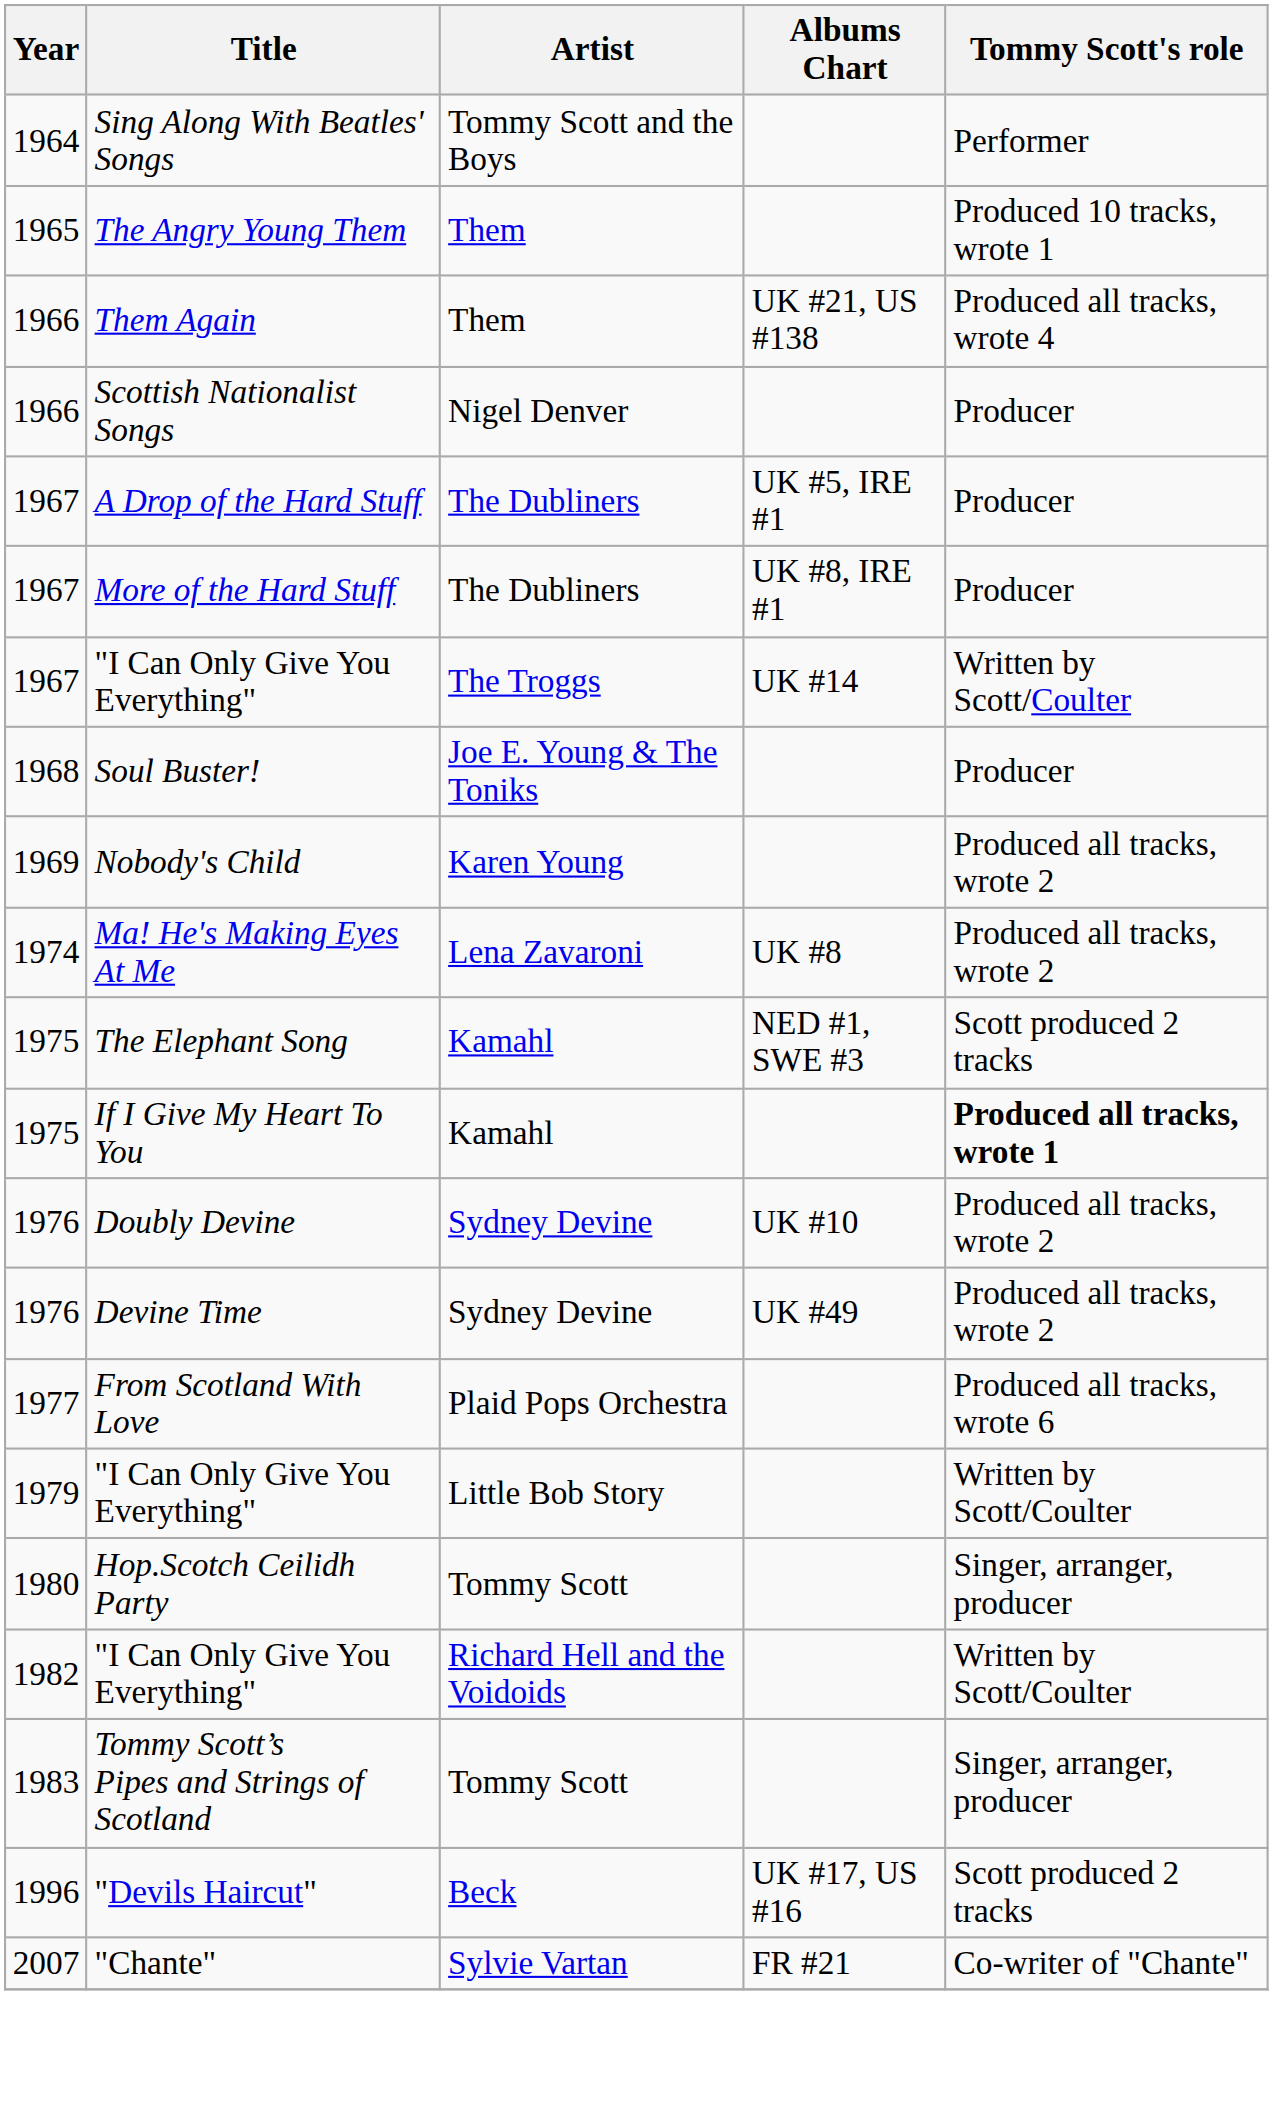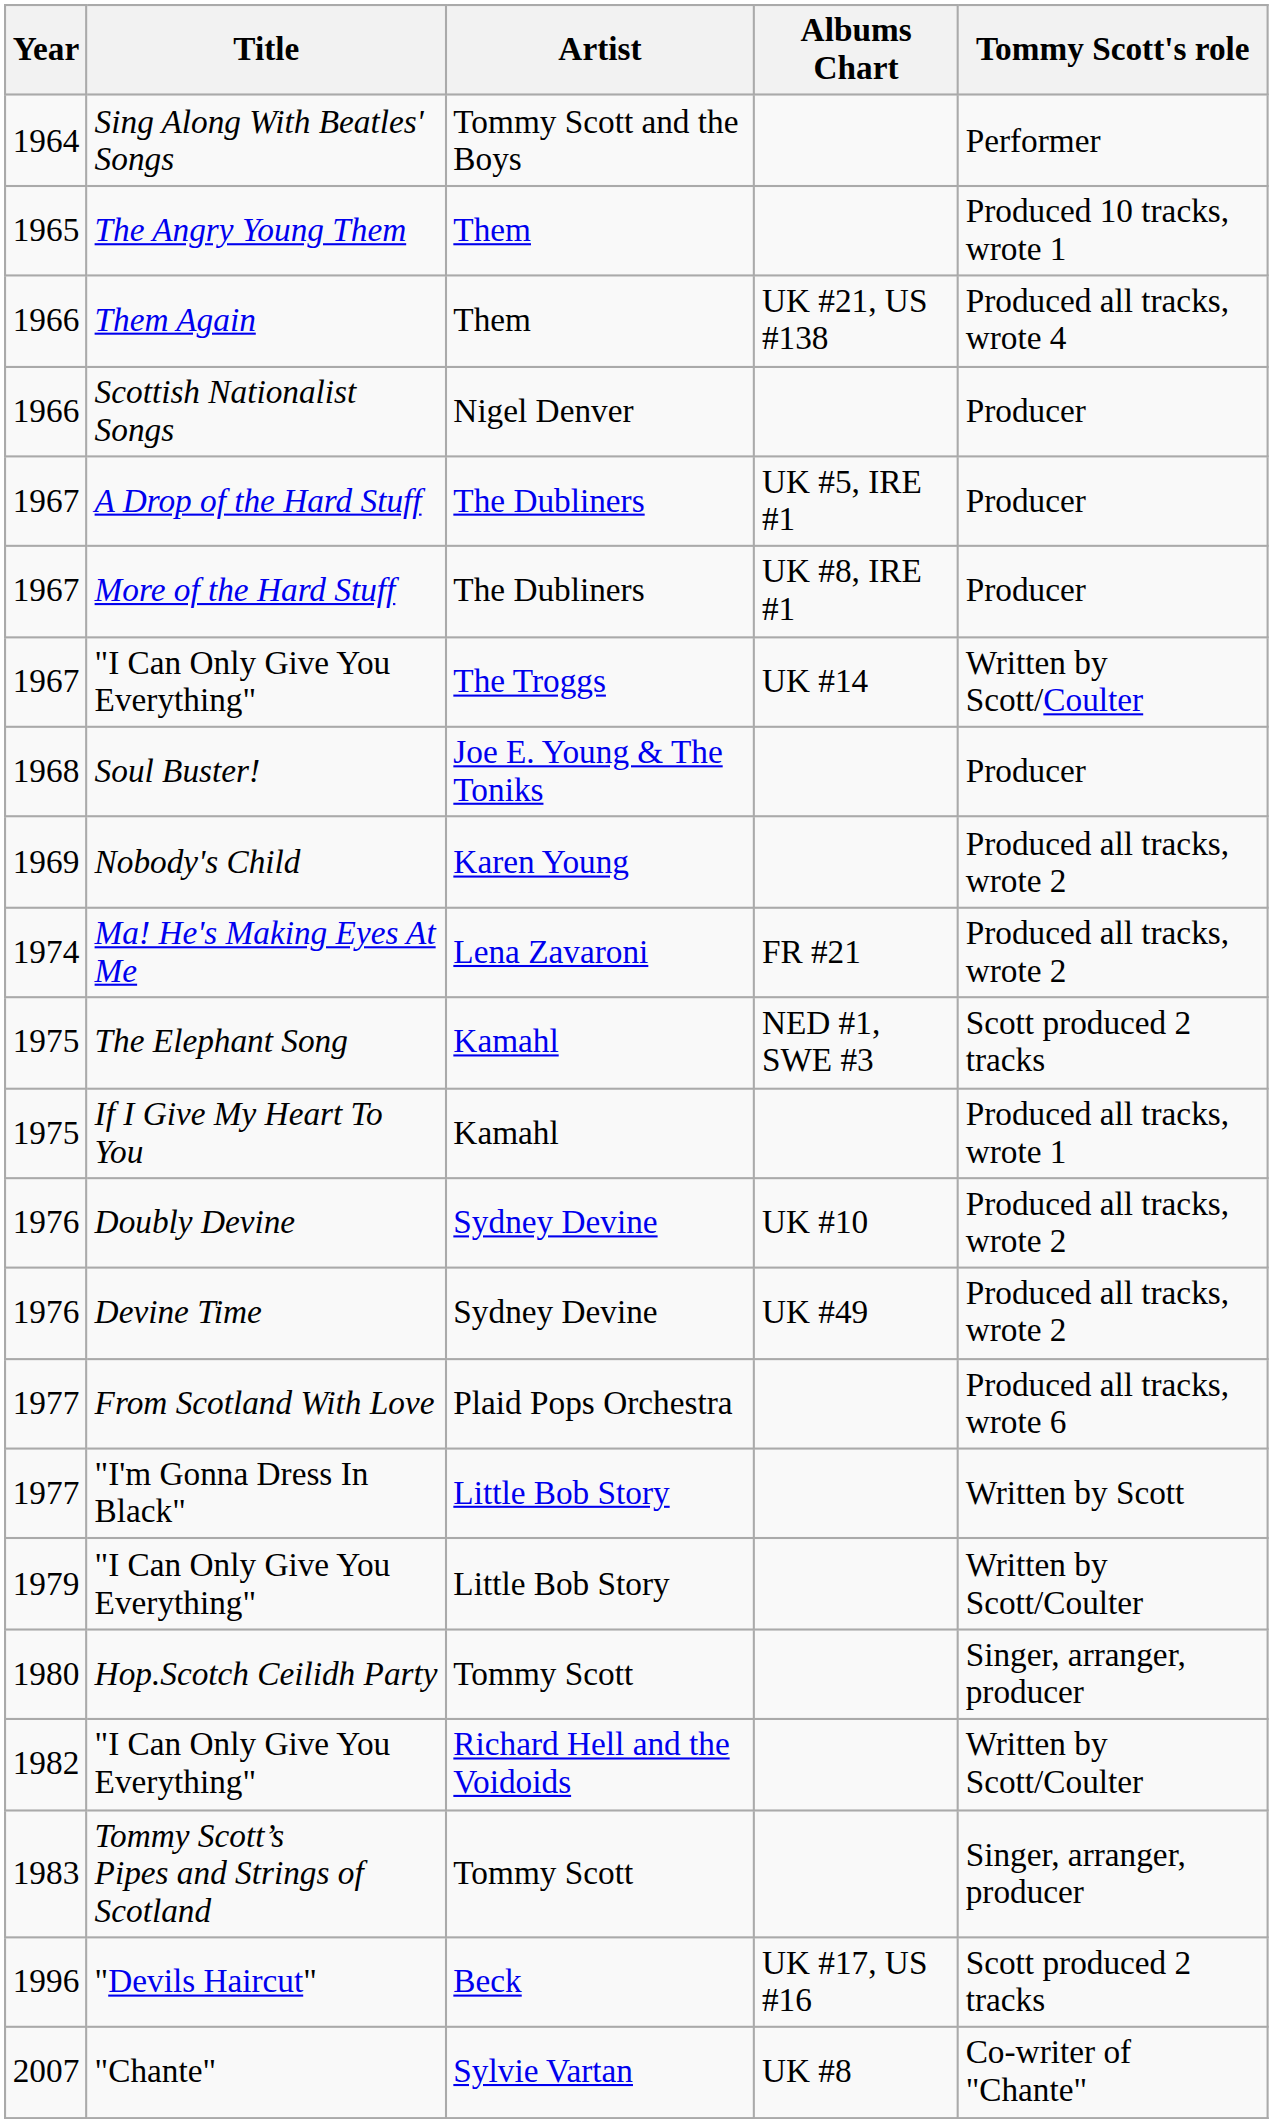 <table class="wikitable">
 <tr>
 <th>Year</th>
 <th>Title</th>
 <th>Artist</th>
 <th>Albums Chart</th>
 <th>Tommy Scott's role</th>
 </tr>
 <tr>
 <td>1964</td>
 <td><em>Sing Along With Beatles' Songs</em></td>
 <td>Tommy Scott and the Boys</td>
 <td></td>
 <td>Performer</td>
 </tr>
 <tr>
 <td>1965</td>
 <td><em><a href='#'>The Angry Young Them</a></em></td>
 <td><a href='#'>Them</a></td>
 <td></td>
 <td>Produced 10 tracks, wrote 1</td>
 </tr>
 <tr>
 <td>1966</td>
 <td><em><a href='#'>Them Again</a></em></td>
 <td>Them</td>
 <td>UK #21, US #138</td>
 <td>Produced all tracks, wrote 4</td>
 </tr>
 <tr>
 <td>1966</td>
 <td><em>Scottish Nationalist Songs</em></td>
 <td>Nigel Denver</td>
 <td></td>
 <td>Producer</td>
 </tr>
 <tr>
 <td>1967</td>
 <td><em><a href='#'>A Drop of the Hard Stuff</a></em></td>
 <td><a href='#'>The Dubliners</a></td>
 <td>UK #5, IRE #1</td>
 <td>Producer</td>
 </tr>
 <tr>
 <td>1967</td>
 <td><em><a href='#'>More of the Hard Stuff</a></em></td>
 <td>The Dubliners</td>
 <td>UK #8, IRE #1</td>
 <td>Producer</td>
 </tr>
 <tr>
 <td>1967</td>
 <td>"I Can Only Give You Everything"<br></td>
 <td><a href='#'>The Troggs</a></td>
 <td>UK #14</td>
 <td>Written by Scott/<a href='#'>Coulter</a></td>
 </tr>
 <tr>
 <td>1968</td>
 <td><em>Soul Buster!</em></td>
 <td><a href='#'>Joe E. Young & The Toniks</a></td>
 <td></td>
 <td>Producer</td>
 </tr>
 <tr>
 <td>1969</td>
 <td><em>Nobody's Child</em></td>
 <td><a href='#'>Karen Young</a></td>
 <td></td>
 <td>Produced all tracks, wrote 2</td>
 </tr>
 <tr>
 <td>1974</td>
 <td><em><a href='#'>Ma! He's Making Eyes At Me</a></em></td>
 <td><a href='#'>Lena Zavaroni</a></td>
-<td>UK #8</td>
+<td>FR #21</td>
 <td>Produced all tracks, wrote 2</td>
 </tr>
 <tr>
 <td>1975</td>
 <td><em>The Elephant Song</em></td>
 <td><a href='#'>Kamahl</a></td>
 <td>NED #1, SWE #3</td>
 <td>Scott produced 2 tracks</td>
 </tr>
 <tr>
 <td>1975</td>
 <td><em>If I Give My Heart To You</em><br></td>
 <td>Kamahl</td>
 <td></td>
-<td><strong>Produced all tracks, wrote 1</strong></td>
+<td>Produced all tracks, wrote 1</td>
 </tr>
 <tr>
 <td>1976</td>
 <td><em>Doubly Devine</em></td>
 <td><a href='#'>Sydney Devine</a></td>
 <td>UK #10</td>
 <td>Produced all tracks, wrote 2</td>
 </tr>
 <tr>
 <td>1976</td>
 <td><em>Devine Time</em></td>
 <td>Sydney Devine</td>
 <td>UK #49</td>
 <td>Produced all tracks, wrote 2</td>
 </tr>
 <tr>
 <td>1977</td>
 <td><em>From Scotland With Love</em></td>
 <td>Plaid Pops Orchestra</td>
 <td></td>
 <td>Produced all tracks, wrote 6<br></td>
+</tr>
+<tr>
+<td>1977</td>
+<td>"I'm Gonna Dress In Black"<br></td>
+<td><a href='#'>Little Bob Story</a></td>
+<td></td>
+<td>Written by Scott</td>
 </tr>
 <tr>
 <td>1979</td>
 <td>"I Can Only Give You Everything"<br></td>
 <td>Little Bob Story</td>
 <td></td>
 <td>Written by Scott/Coulter</td>
 </tr>
 <tr>
 <td>1980</td>
 <td><em>Hop.Scotch Ceilidh Party</em></td>
 <td>Tommy Scott</td>
 <td></td>
 <td>Singer, arranger, producer</td>
 </tr>
 <tr>
 <td>1982</td>
 <td>"I Can Only Give You Everything"<br></td>
 <td><a href='#'>Richard Hell and the Voidoids</a></td>
 <td></td>
 <td>Written by Scott/Coulter</td>
 </tr>
 <tr>
 <td>1983</td>
 <td><em>Tommy Scott’s<br>Pipes and Strings of Scotland</em></td>
 <td>Tommy Scott</td>
 <td></td>
 <td>Singer, arranger, producer</td>
 </tr>
 <tr>
 <td>1996</td>
 <td>"<a href='#'>Devils Haircut</a>"<br></td>
 <td><a href='#'>Beck</a></td>
 <td>UK #17, US #16</td>
 <td>Scott produced 2 tracks</td>
 </tr>
 <tr>
 <td>2007</td>
 <td>"Chante"<br></td>
 <td><a href='#'>Sylvie Vartan</a></td>
-<td>FR #21</td>
+<td>UK #8</td>
 <td>Co-writer of "Chante"<br></td>
 </tr>
 <tr>
 </tr>
 </table>
